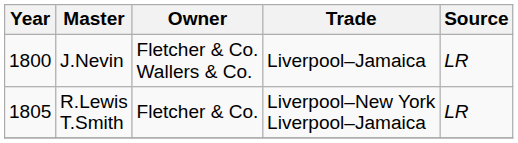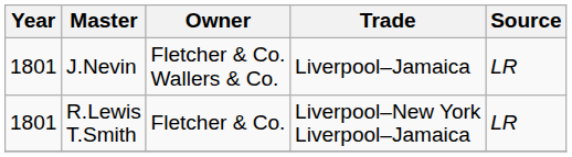 <table class=" wikitable">
 <tr>
 <th>Year</th>
 <th>Master</th>
 <th>Owner</th>
 <th>Trade</th>
 <th>Source</th>
 </tr>
 <tr>
-<td>1800</td>
+<td>1801</td>
 <td>J.Nevin</td>
 <td>Fletcher & Co.<br>Wallers & Co.</td>
 <td>Liverpool–Jamaica</td>
 <td><em>LR</em></td>
 </tr>
 <tr>
-<td>1805</td>
+<td>1801</td>
 <td>R.Lewis<br>T.Smith</td>
 <td>Fletcher & Co.</td>
 <td>Liverpool–New York<br>Liverpool–Jamaica</td>
 <td><em>LR</em></td>
 </tr>
 <tr>
 </tr>
 </table>
